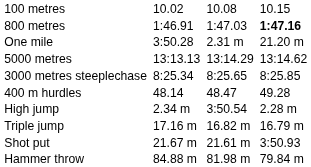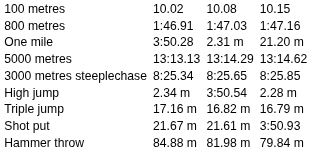 <table>
 <tr>
 <td>100 metres</td>
 <td></td>
 <td>10.02</td>
 <td></td>
 <td>10.08</td>
 <td></td>
 <td>10.15</td>
 </tr>
 <tr>
 <td>800 metres</td>
 <td></td>
 <td>1:46.91</td>
 <td></td>
 <td>1:47.03</td>
 <td></td>
-<td><strong>1:47.16</strong></td>
+<td>1:47.16</td>
 </tr>
 <tr>
 <td>One mile</td>
 <td></td>
 <td>3:50.28</td>
 <td></td>
 <td>2.31 m</td>
 <td></td>
 <td>21.20 m</td>
 </tr>
 <tr>
 <td>5000 metres</td>
 <td></td>
 <td>13:13.13</td>
 <td></td>
 <td>13:14.29</td>
 <td></td>
 <td>13:14.62</td>
 </tr>
 <tr>
 <td>3000 metres steeplechase</td>
 <td></td>
 <td>8:25.34</td>
 <td></td>
 <td>8:25.65</td>
 <td></td>
 <td>8:25.85</td>
-</tr>
-<tr>
-<td>400 m hurdles</td>
-<td></td>
-<td>48.14</td>
-<td></td>
-<td>48.47</td>
-<td></td>
-<td>49.28</td>
 </tr>
 <tr>
 <td>High jump</td>
 <td></td>
 <td>2.34 m</td>
 <td></td>
 <td>3:50.54</td>
 <td></td>
 <td>2.28 m</td>
 </tr>
 <tr>
 <td>Triple jump</td>
 <td></td>
 <td>17.16 m</td>
 <td></td>
 <td>16.82 m</td>
 <td></td>
 <td>16.79 m</td>
 </tr>
 <tr>
 <td>Shot put</td>
 <td></td>
 <td>21.67 m</td>
 <td></td>
 <td>21.61 m</td>
 <td></td>
 <td>3:50.93</td>
 </tr>
 <tr>
 <td>Hammer throw</td>
 <td></td>
 <td>84.88 m</td>
 <td></td>
 <td>81.98 m</td>
 <td></td>
 <td>79.84 m</td>
 </tr>
 <tr>
 </tr>
 </table>
